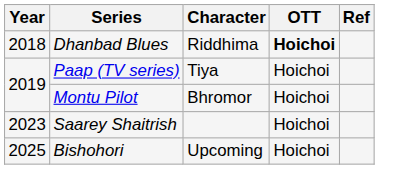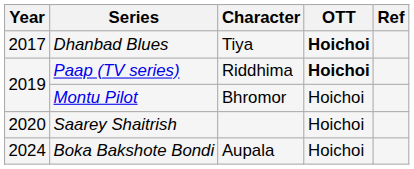 <table Class="wikitable sortable" style="background: #F5F5F5;">
 <tr>
 <th>Year</th>
 <th>Series</th>
 <th>Character</th>
 <th>OTT</th>
 <th>Ref</th>
 </tr>
 <tr>
-<td>2018</td>
+<td>2017</td>
 <td><em>Dhanbad Blues</em></td>
-<td>Riddhima</td>
+<td>Tiya</td>
 <td><strong>Hoichoi</strong></td>
 <td></td>
 </tr>
 <tr>
 <td rowspan="2">2019</td>
 <td><em><a href='#'>Paap (TV series)</a></em></td>
-<td>Tiya</td>
-<td>Hoichoi</td>
+<td>Riddhima</td>
+<td><strong>Hoichoi</strong></td>
 <td></td>
 </tr>
 <tr>
 <td><em><a href='#'>Montu Pilot</a></em></td>
 <td>Bhromor</td>
 <td>Hoichoi</td>
 <td></td>
 </tr>
 <tr>
-<td>2023</td>
+<td>2020</td>
 <td><em>Saarey Shaitrish</em></td>
 <td></td>
 <td>Hoichoi</td>
 <td></td>
 </tr>
 <tr>
-<td>2025</td>
-<td><em>Bishohori</em></td>
-<td>Upcoming</td>
+<td>2024</td>
+<td><em>Boka Bakshote Bondi</em></td>
+<td>Aupala</td>
 <td>Hoichoi</td>
 <td></td>
 </tr>
 </table>
